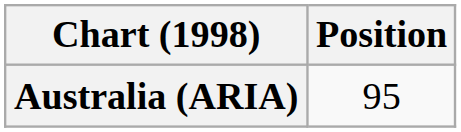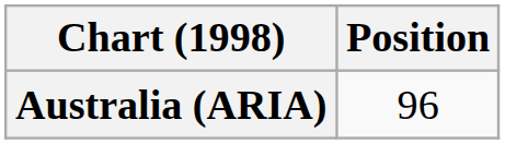 <table class="wikitable plainrowheaders" style="text-align:center">
 <tr>
 <th>Chart (1998)</th>
 <th>Position</th>
 </tr>
 <tr>
 <th scope="row">Australia (ARIA)</th>
-<td>95</td>
+<td>96</td>
 </tr>
 </table>
